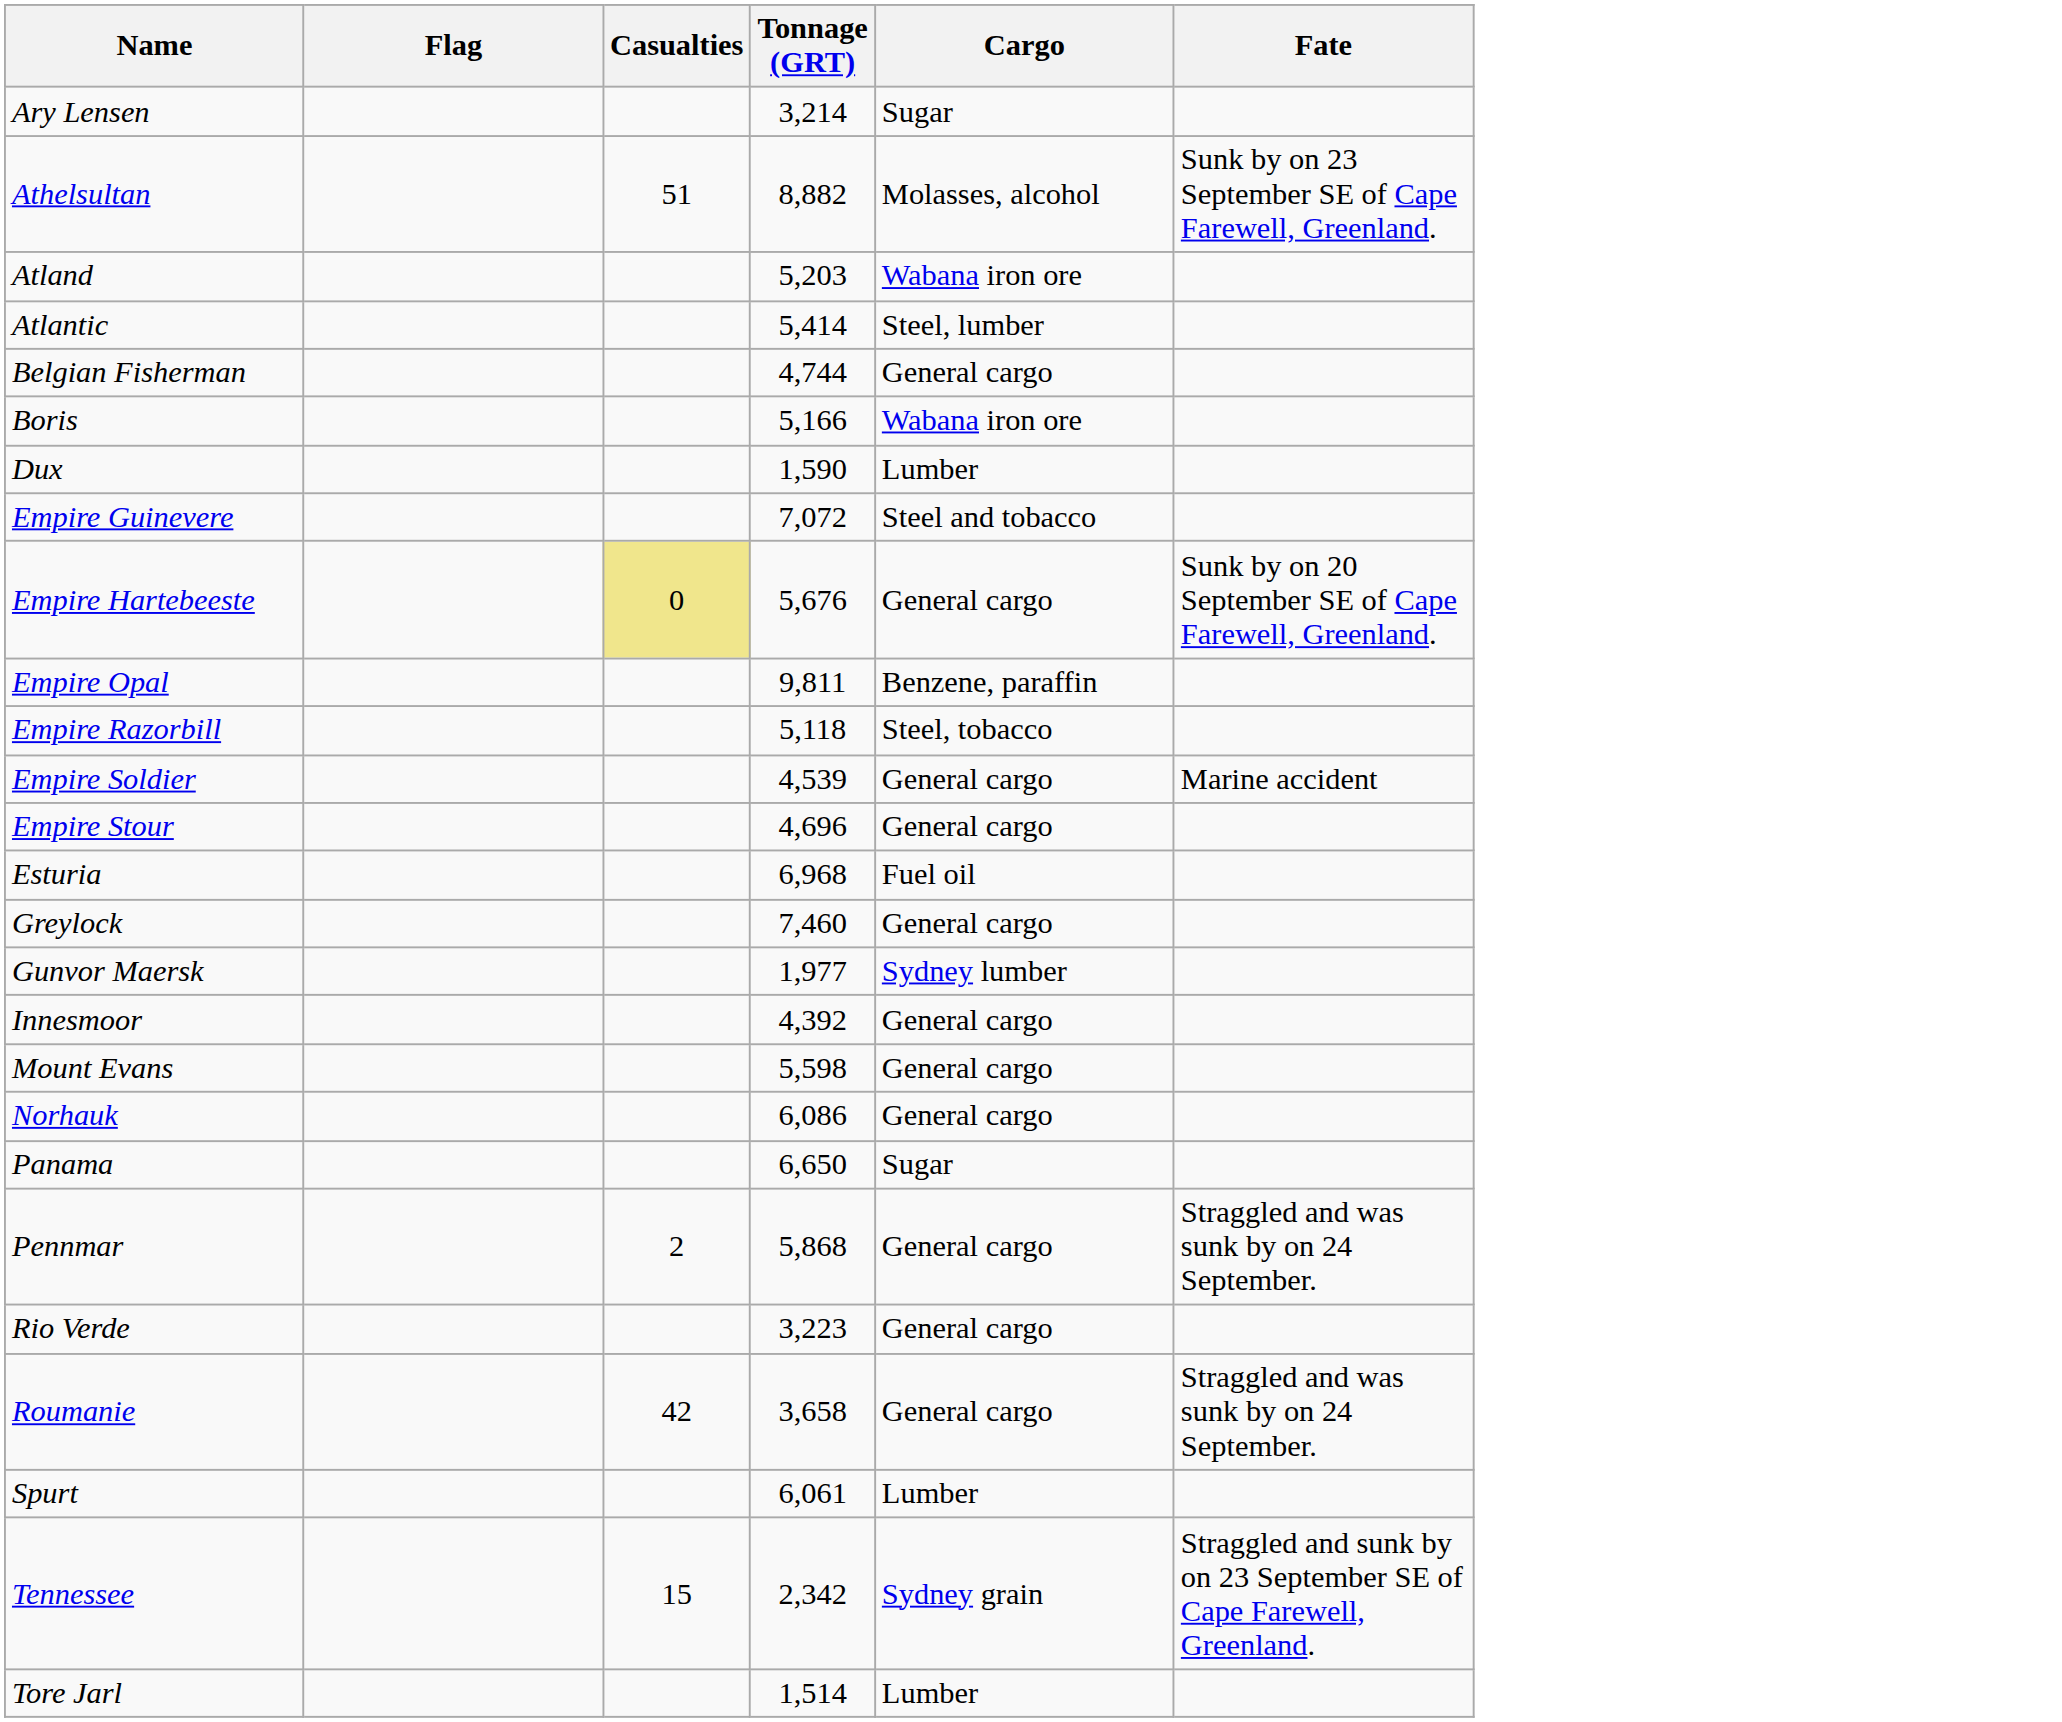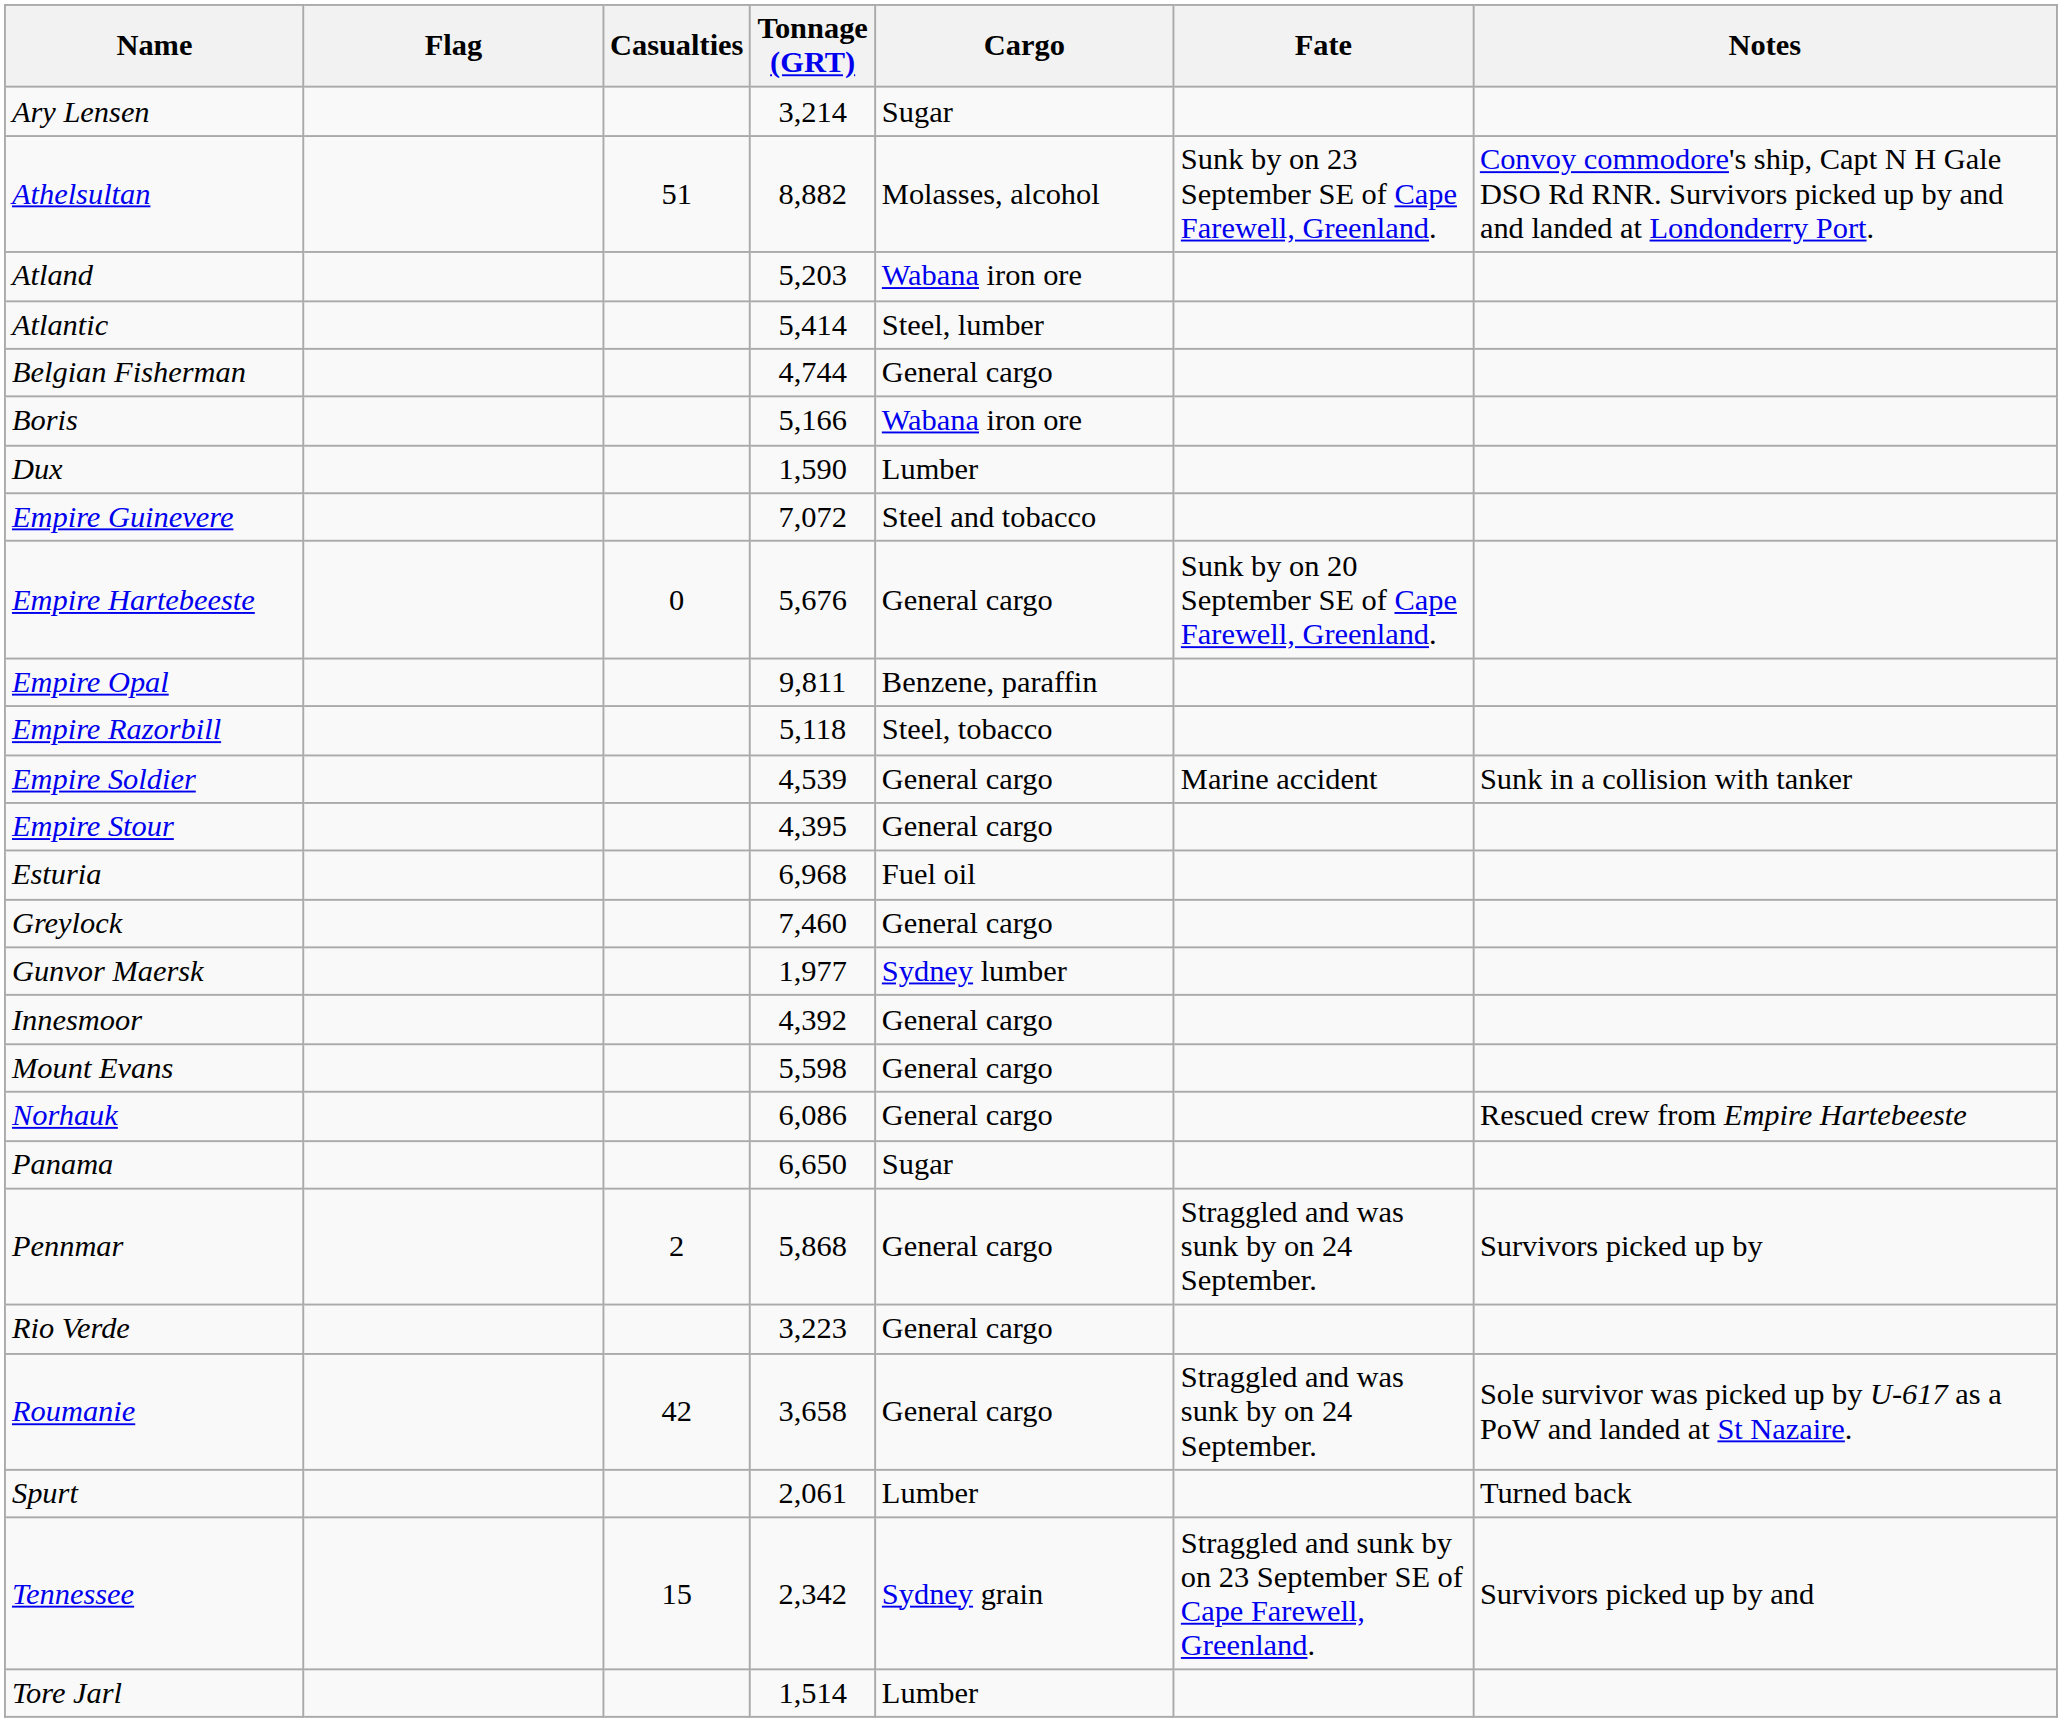 <table class="wikitable sortable">
 <tr>
 <th scope="col" width="150px">Name</th>
 <th scope="col" width="150px">Flag</th>
 <th scope="col" width="25px">Casualties</th>
 <th scope="col" width="30px">Tonnage <a href='#'>(GRT)</a></th>
 <th scope="col" width="150px">Cargo</th>
 <th scope="col" width="150px">Fate</th>
+<th scope="col" width="300px">Notes</th>
 </tr>
 <tr>
 <td align="left"><em>Ary Lensen</em></td>
 <td align="left"></td>
 <td align="center"></td>
 <td align="center">3,214</td>
 <td align="left">Sugar</td>
 <td align="left"></td>
+<td></td>
 </tr>
 <tr>
 <td align="left"><em><a href='#'>Athelsultan</a></em></td>
 <td align="left"></td>
 <td align="center">51</td>
 <td align="center">8,882</td>
 <td align="left">Molasses, alcohol</td>
 <td align="left">Sunk by  on 23 September SE of <a href='#'>Cape Farewell, Greenland</a>.</td>
+<td align="left"><a href='#'>Convoy commodore</a>'s ship, Capt N H Gale DSO Rd RNR. Survivors picked up by  and  and landed at <a href='#'>Londonderry Port</a>.</td>
 </tr>
 <tr>
 <td align="left"><em>Atland</em></td>
 <td align="left"></td>
 <td align="center"></td>
 <td align="center">5,203</td>
 <td align="left"><a href='#'>Wabana</a> iron ore</td>
 <td align="left"></td>
+<td></td>
 </tr>
 <tr>
 <td align="left"><em>Atlantic</em></td>
 <td align="left"></td>
 <td align="center"></td>
 <td align="center">5,414</td>
 <td align="left">Steel, lumber</td>
 <td align="left"></td>
+<td></td>
 </tr>
 <tr>
 <td align="left"><em>Belgian Fisherman</em></td>
 <td align="left"></td>
 <td align="center"></td>
 <td align="center">4,744</td>
 <td align="left">General cargo</td>
 <td align="left"></td>
+<td></td>
 </tr>
 <tr>
 <td align="left"><em>Boris</em></td>
 <td align="left"></td>
 <td align="center"></td>
 <td align="center">5,166</td>
 <td align="left"><a href='#'>Wabana</a> iron ore</td>
 <td align="left"></td>
+<td></td>
 </tr>
 <tr>
 <td align="left"><em>Dux</em></td>
 <td align="left"></td>
 <td align="center"></td>
 <td align="center">1,590</td>
 <td align="left">Lumber</td>
 <td align="left"></td>
+<td></td>
 </tr>
 <tr>
 <td align="left"><em><a href='#'>Empire Guinevere</a></em></td>
 <td align="left"></td>
 <td align="center"></td>
 <td align="center">7,072</td>
 <td align="left">Steel and tobacco</td>
 <td align="left"></td>
+<td></td>
 </tr>
 <tr>
 <td align="left"><em><a href='#'>Empire Hartebeeste</a></em></td>
 <td align="left"></td>
-<td align="center" style="background: khaki;">0</td>
+<td align="center">0</td>
 <td align="center">5,676</td>
 <td align="left">General cargo</td>
 <td align="left">Sunk by  on 20 September SE of <a href='#'>Cape Farewell, Greenland</a>.</td>
+<td></td>
 </tr>
 <tr>
 <td align="left"><em><a href='#'>Empire Opal</a></em></td>
 <td align="left"></td>
 <td align="center"></td>
 <td align="center">9,811</td>
 <td align="left">Benzene, paraffin</td>
 <td align="left"></td>
+<td></td>
 </tr>
 <tr>
 <td align="left"><em><a href='#'>Empire Razorbill</a></em></td>
 <td align="left"></td>
 <td align="center"></td>
 <td align="center">5,118</td>
 <td align="left">Steel, tobacco</td>
 <td align="left"></td>
+<td></td>
 </tr>
 <tr>
 <td align="left"><em><a href='#'>Empire Soldier</a></em></td>
 <td align="left"></td>
 <td align="center"></td>
 <td align="center">4,539</td>
 <td align="left">General cargo</td>
 <td align="left">Marine accident</td>
+<td>Sunk in a collision with tanker </td>
 </tr>
 <tr>
 <td align="left"><em><a href='#'>Empire Stour</a></em></td>
 <td align="left"></td>
 <td align="center"></td>
-<td align="center">4,696</td>
+<td align="center">4,395</td>
 <td align="left">General cargo</td>
 <td align="left"></td>
+<td></td>
 </tr>
 <tr>
 <td align="left"><em>Esturia</em></td>
 <td align="left"></td>
 <td align="center"></td>
 <td align="center">6,968</td>
 <td align="left">Fuel oil</td>
 <td align="left"></td>
+<td></td>
 </tr>
 <tr>
 <td align="left"><em>Greylock</em></td>
 <td align="left"></td>
 <td align="center"></td>
 <td align="center">7,460</td>
 <td align="left">General cargo</td>
 <td align="left"></td>
+<td></td>
 </tr>
 <tr>
 <td align="left"><em>Gunvor Maersk</em></td>
 <td align="left"></td>
 <td align="center"></td>
 <td align="center">1,977</td>
 <td align="left"><a href='#'>Sydney</a> lumber</td>
 <td align="left"></td>
+<td></td>
 </tr>
 <tr>
 <td align="left"><em>Innesmoor</em></td>
 <td align="left"></td>
 <td align="center"></td>
 <td align="center">4,392</td>
 <td align="left">General cargo</td>
 <td align="left"></td>
+<td></td>
 </tr>
 <tr>
 <td align="left"><em>Mount Evans</em></td>
 <td align="left"></td>
 <td align="center"></td>
 <td align="center">5,598</td>
 <td align="left">General cargo</td>
 <td align="left"></td>
+<td></td>
 </tr>
 <tr>
 <td align="left"><em><a href='#'>Norhauk</a></em></td>
 <td align="left"></td>
 <td align="center"></td>
 <td align="center">6,086</td>
 <td align="left">General cargo</td>
 <td align="left"></td>
+<td>Rescued crew from <em>Empire Hartebeeste</em></td>
 </tr>
 <tr>
 <td align="left"><em>Panama</em></td>
 <td align="left"></td>
 <td align="center"></td>
 <td align="center">6,650</td>
 <td align="left">Sugar</td>
 <td align="left"></td>
+<td></td>
 </tr>
 <tr>
 <td align="left"><em>Pennmar</em></td>
 <td align="left"></td>
 <td align="center">2</td>
 <td align="center">5,868</td>
 <td align="left">General cargo</td>
 <td align="left">Straggled and was sunk by  on 24 September.</td>
+<td>Survivors picked up by </td>
 </tr>
 <tr>
 <td align="left"><em>Rio Verde</em></td>
 <td align="left"></td>
 <td align="center"></td>
 <td align="center">3,223</td>
 <td align="left">General cargo</td>
 <td align="left"></td>
+<td></td>
 </tr>
 <tr>
 <td align="left"><em><a href='#'>Roumanie</a></em></td>
 <td align="left"></td>
 <td align="center">42</td>
 <td align="center">3,658</td>
 <td align="left">General cargo</td>
 <td align="left">Straggled and was sunk by  on 24 September.</td>
+<td>Sole survivor was picked up by <em>U-617</em> as a PoW and landed at <a href='#'>St Nazaire</a>.</td>
 </tr>
 <tr>
 <td align="left"><em>Spurt</em></td>
 <td align="left"></td>
 <td align="center"></td>
-<td align="center">6,061</td>
+<td align="center">2,061</td>
 <td align="left">Lumber</td>
 <td align="left"></td>
+<td>Turned back</td>
 </tr>
 <tr>
 <td align="left"><em><a href='#'>Tennessee</a></em></td>
 <td align="left"></td>
 <td align="center">15</td>
 <td align="center">2,342</td>
 <td align="left"><a href='#'>Sydney</a> grain</td>
 <td align="left">Straggled and sunk by  on 23 September SE of <a href='#'>Cape Farewell, Greenland</a>.</td>
+<td>Survivors picked up by  and </td>
 </tr>
 <tr>
 <td align="left"><em>Tore Jarl</em></td>
 <td align="left"></td>
 <td align="center"></td>
 <td align="center">1,514</td>
 <td align="left">Lumber</td>
 <td align="left"></td>
+<td></td>
 </tr>
 </table>
